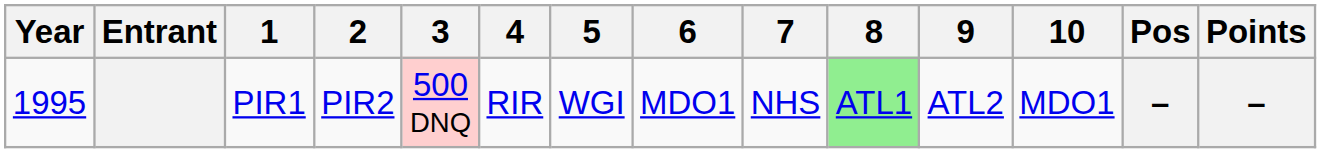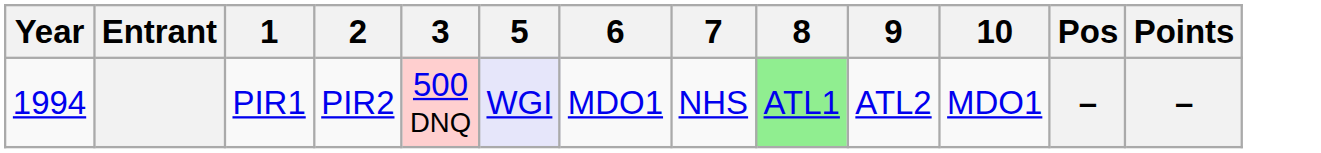 <table class="wikitable" style="text-align:center; font-size:90%">
 <tr>
 <th>Year</th>
 <th>Entrant</th>
 <th>1</th>
 <th>2</th>
 <th>3</th>
-<th>4</th>
 <th>5</th>
 <th>6</th>
 <th>7</th>
 <th>8</th>
 <th>9</th>
 <th>10</th>
 <th>Pos</th>
 <th>Points</th>
 </tr>
 <tr>
-<td><a href='#'>1995</a></td>
+<td><a href='#'>1994</a></td>
 <th></th>
 <td><a href='#'>PIR1</a></td>
 <td><a href='#'>PIR2</a></td>
 <td style="background:#FFCFCF;"><a href='#'>500</a><br><small>DNQ</small></td>
-<td><a href='#'>RIR</a></td>
-<td><a href='#'>WGI</a></td>
+<td style="background: lavender;"><a href='#'>WGI</a></td>
 <td><a href='#'>MDO1</a></td>
 <td><a href='#'>NHS</a></td>
 <td style="background: lightgreen;"><a href='#'>ATL1</a></td>
 <td><a href='#'>ATL2</a></td>
 <td><a href='#'>MDO1</a></td>
 <th>–</th>
 <th>–</th>
 </tr>
 </table>
